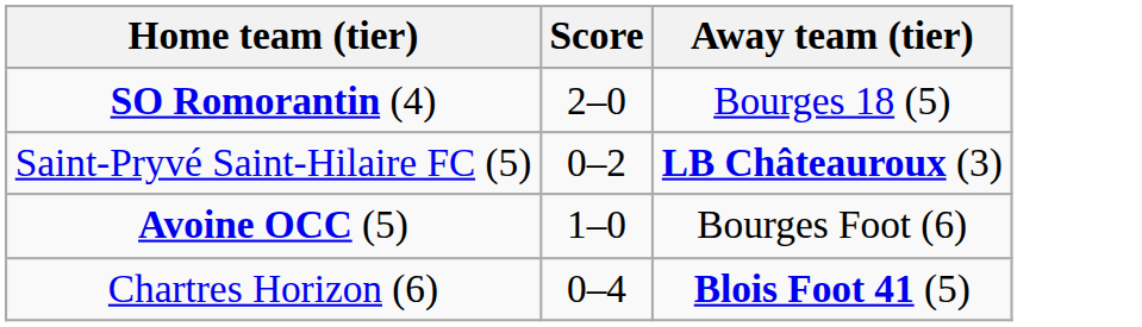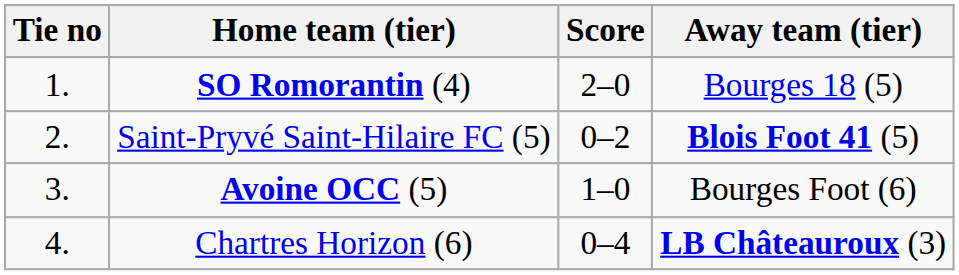 <table class="wikitable" style="text-align: center">
 <tr>
+<th>Tie no</th>
 <th>Home team (tier)</th>
 <th>Score</th>
 <th>Away team (tier)</th>
 </tr>
 <tr>
+<td>1.</td>
 <td><strong><a href='#'>SO Romorantin</a></strong> (4)</td>
 <td>2–0</td>
 <td><a href='#'>Bourges 18</a> (5)</td>
 </tr>
 <tr>
+<td>2.</td>
 <td><a href='#'>Saint-Pryvé Saint-Hilaire FC</a> (5)</td>
 <td>0–2</td>
-<td><strong><a href='#'>LB Châteauroux</a></strong> (3)</td>
+<td><strong><a href='#'>Blois Foot 41</a></strong> (5)</td>
 </tr>
 <tr>
+<td>3.</td>
 <td><strong><a href='#'>Avoine OCC</a></strong> (5)</td>
 <td>1–0</td>
 <td>Bourges Foot (6)</td>
 </tr>
 <tr>
+<td>4.</td>
 <td><a href='#'>Chartres Horizon</a> (6)</td>
 <td>0–4</td>
-<td><strong><a href='#'>Blois Foot 41</a></strong> (5)</td>
+<td><strong><a href='#'>LB Châteauroux</a></strong> (3)</td>
 </tr>
 </table>
